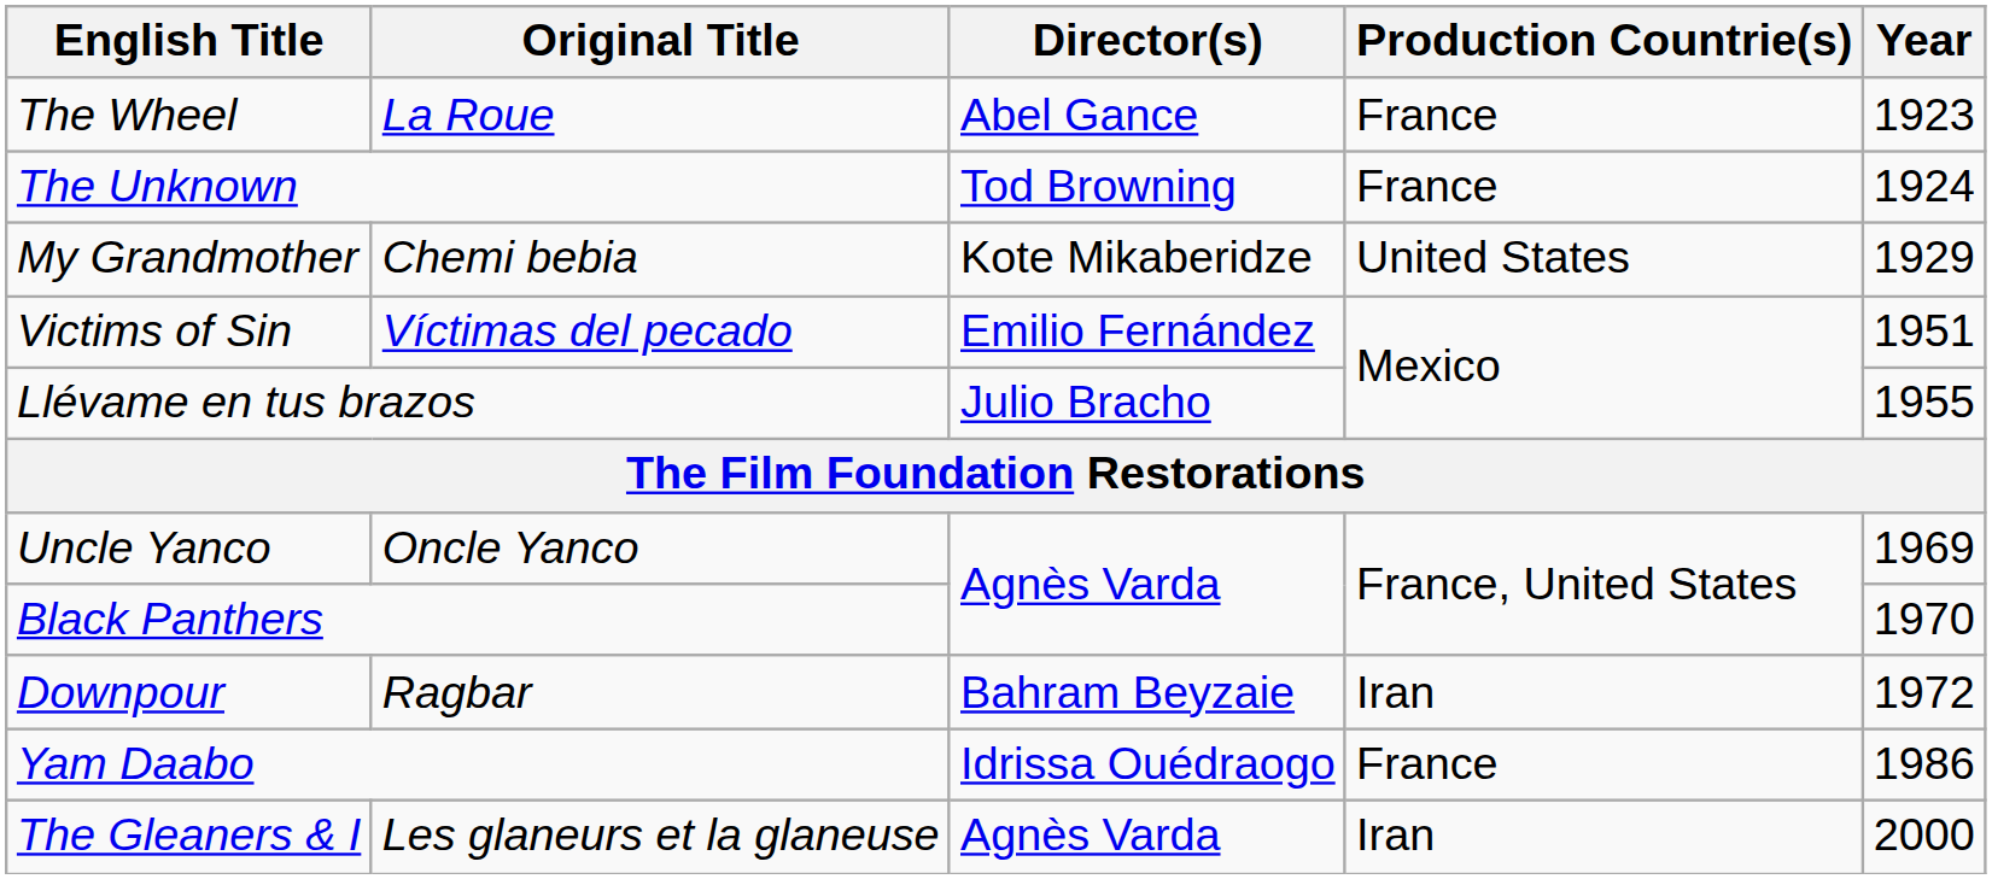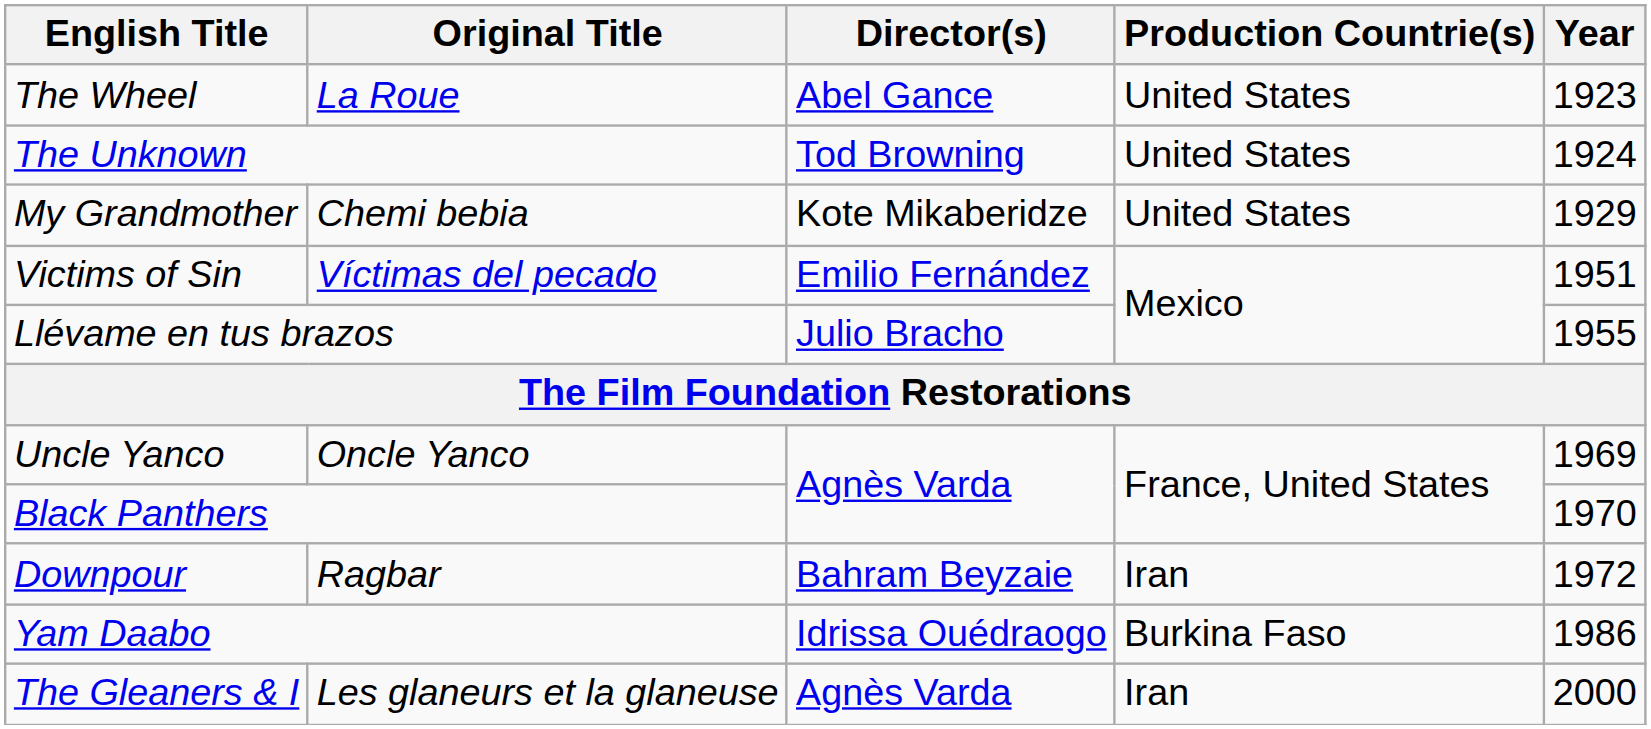 <table class="wikitable">
 <tr>
 <th>English Title</th>
 <th>Original Title</th>
 <th>Director(s)</th>
 <th>Production Countrie(s)</th>
 <th>Year</th>
 </tr>
 <tr>
 <td><em>The Wheel</em></td>
 <td><em><a href='#'>La Roue</a></em></td>
 <td><a href='#'>Abel Gance</a></td>
-<td>France</td>
+<td>United States</td>
 <td>1923</td>
 </tr>
 <tr>
 <td colspan="2"><a href='#'><em>The Unknown</em></a></td>
 <td><a href='#'>Tod Browning</a></td>
-<td>France</td>
+<td>United States</td>
 <td>1924</td>
 </tr>
 <tr>
 <td><em>My Grandmother</em></td>
 <td><em>Chemi bebia</em></td>
 <td>Kote Mikaberidze</td>
 <td>United States</td>
 <td>1929</td>
 </tr>
 <tr>
 <td><em>Victims of Sin</em></td>
 <td><a href='#'><em>Víctimas del pecado</em></a></td>
 <td><a href='#'>Emilio Fernández</a></td>
 <td rowspan="2">Mexico</td>
 <td>1951</td>
 </tr>
 <tr>
 <td colspan="2"><em>Llévame en tus brazos</em></td>
 <td><a href='#'>Julio Bracho</a></td>
 <td>1955</td>
 </tr>
 <tr>
 <th colspan="5"><a href='#'>The Film Foundation</a> Restorations</th>
 </tr>
 <tr>
 <td><em>Uncle Yanco</em></td>
 <td><em>Oncle Yanco</em></td>
 <td rowspan="2"><a href='#'>Agnès Varda</a></td>
 <td rowspan="2">France, United States</td>
 <td>1969</td>
 </tr>
 <tr>
 <td colspan="2"><a href='#'><em>Black Panthers</em></a></td>
 <td>1970</td>
 </tr>
 <tr>
 <td><a href='#'><em>Downpour</em></a></td>
 <td><em>Ragbar</em></td>
 <td><a href='#'>Bahram Beyzaie</a></td>
 <td>Iran</td>
 <td>1972</td>
 </tr>
 <tr>
 <td colspan="2"><em><a href='#'>Yam Daabo</a></em></td>
 <td><a href='#'>Idrissa Ouédraogo</a></td>
-<td>France</td>
+<td>Burkina Faso</td>
 <td>1986</td>
 </tr>
 <tr>
 <td><em><a href='#'>The Gleaners & I</a></em></td>
 <td><em>Les glaneurs et la glaneuse</em></td>
 <td><a href='#'>Agnès Varda</a></td>
 <td>Iran</td>
 <td>2000</td>
 </tr>
 </table>
